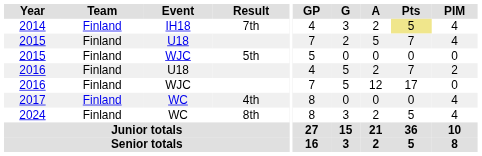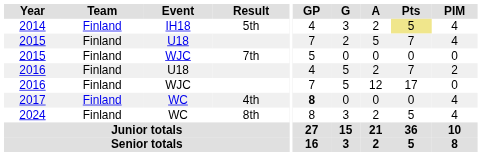 <table border="0" cellpadding="1" cellspacing="0" ID="Table3" style="text-align:center; width:40em;">
 <tr bgcolor="#e0e0e0">
 <th>Year</th>
 <th>Team</th>
 <th>Event</th>
 <th>Result</th>
 <th rowspan="99" bgcolor="#fff"></th>
 <th>GP</th>
 <th>G</th>
 <th>A</th>
 <th>Pts</th>
 <th>PIM</th>
 </tr>
 <tr>
 <td><a href='#'>2014</a></td>
 <td><a href='#'>Finland</a></td>
 <td><a href='#'>IH18</a></td>
-<td>7th</td>
+<td>5th</td>
 <td>4</td>
 <td>3</td>
 <td>2</td>
 <td style="background: khaki;">5</td>
 <td>4</td>
 </tr>
 <tr bgcolor="#f0f0f0">
 <td><a href='#'>2015</a></td>
 <td>Finland</td>
 <td><a href='#'>U18</a></td>
 <td></td>
 <td>7</td>
 <td>2</td>
 <td>5</td>
 <td>7</td>
 <td>4</td>
 </tr>
 <tr>
 <td><a href='#'>2015</a></td>
 <td>Finland</td>
 <td><a href='#'>WJC</a></td>
-<td>5th</td>
+<td>7th</td>
 <td>5</td>
 <td>0</td>
 <td>0</td>
 <td>0</td>
 <td>0</td>
 </tr>
 <tr bgcolor="#f0f0f0">
 <td><a href='#'>2016</a></td>
 <td>Finland</td>
 <td>U18</td>
 <td></td>
 <td>4</td>
 <td>5</td>
 <td>2</td>
 <td>7</td>
 <td>2</td>
 </tr>
 <tr>
 <td><a href='#'>2016</a></td>
 <td>Finland</td>
 <td>WJC</td>
 <td></td>
 <td>7</td>
 <td>5</td>
 <td>12</td>
 <td>17</td>
 <td>0</td>
 </tr>
 <tr bgcolor="#f0f0f0">
 <td><a href='#'>2017</a></td>
 <td><a href='#'>Finland</a></td>
 <td><a href='#'>WC</a></td>
 <td>4th</td>
-<td>8</td>
+<td><strong>8</strong></td>
 <td>0</td>
 <td>0</td>
 <td>0</td>
 <td>4</td>
 </tr>
 <tr>
 <td><a href='#'>2024</a></td>
 <td>Finland</td>
 <td>WC</td>
 <td>8th</td>
 <td>8</td>
 <td>3</td>
 <td>2</td>
 <td>5</td>
 <td>4</td>
 </tr>
 <tr bgcolor="#e0e0e0">
 <th colspan="4">Junior totals</th>
 <th>27</th>
 <th>15</th>
 <th>21</th>
 <th>36</th>
 <th>10</th>
 </tr>
 <tr bgcolor="#e0e0e0">
 <th colspan="4">Senior totals</th>
 <th>16</th>
 <th>3</th>
 <th>2</th>
 <th>5</th>
 <th>8</th>
 </tr>
 </table>
